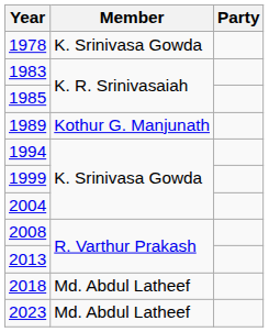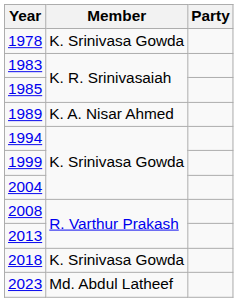 <table class="wikitable sortable">
 <tr>
 <th>Year</th>
 <th>Member</th>
 <th colspan=2>Party</th>
 </tr>
 <tr>
 <td><a href='#'>1978</a></td>
 <td>K. Srinivasa Gowda</td>
 <td></td>
 </tr>
 <tr>
 <td><a href='#'>1983</a></td>
 <td rowspan="2">K. R. Srinivasaiah</td>
 <td></td>
 </tr>
 <tr>
 <td><a href='#'>1985</a></td>
 </tr>
 <tr>
 <td><a href='#'>1989</a></td>
-<td><a href='#'>Kothur G. Manjunath</a></td>
+<td>K. A. Nisar Ahmed</td>
 <td></td>
 </tr>
 <tr>
 <td><a href='#'>1994</a></td>
 <td rowspan="3">K. Srinivasa Gowda</td>
 <td></td>
 </tr>
 <tr>
 <td><a href='#'>1999</a></td>
 <td></td>
 </tr>
 <tr>
 <td><a href='#'>2004</a></td>
 <td></td>
 </tr>
 <tr>
 <td><a href='#'>2008</a></td>
 <td rowspan="2"><a href='#'>R. Varthur Prakash</a></td>
 <td></td>
 </tr>
 <tr>
 <td><a href='#'>2013</a></td>
 </tr>
 <tr>
 <td><a href='#'>2018</a></td>
-<td>Md. Abdul Latheef</td>
+<td>K. Srinivasa Gowda</td>
 <td></td>
 </tr>
 <tr>
 <td><a href='#'>2023</a></td>
 <td>Md. Abdul Latheef</td>
 <td></td>
 </tr>
 </table>
